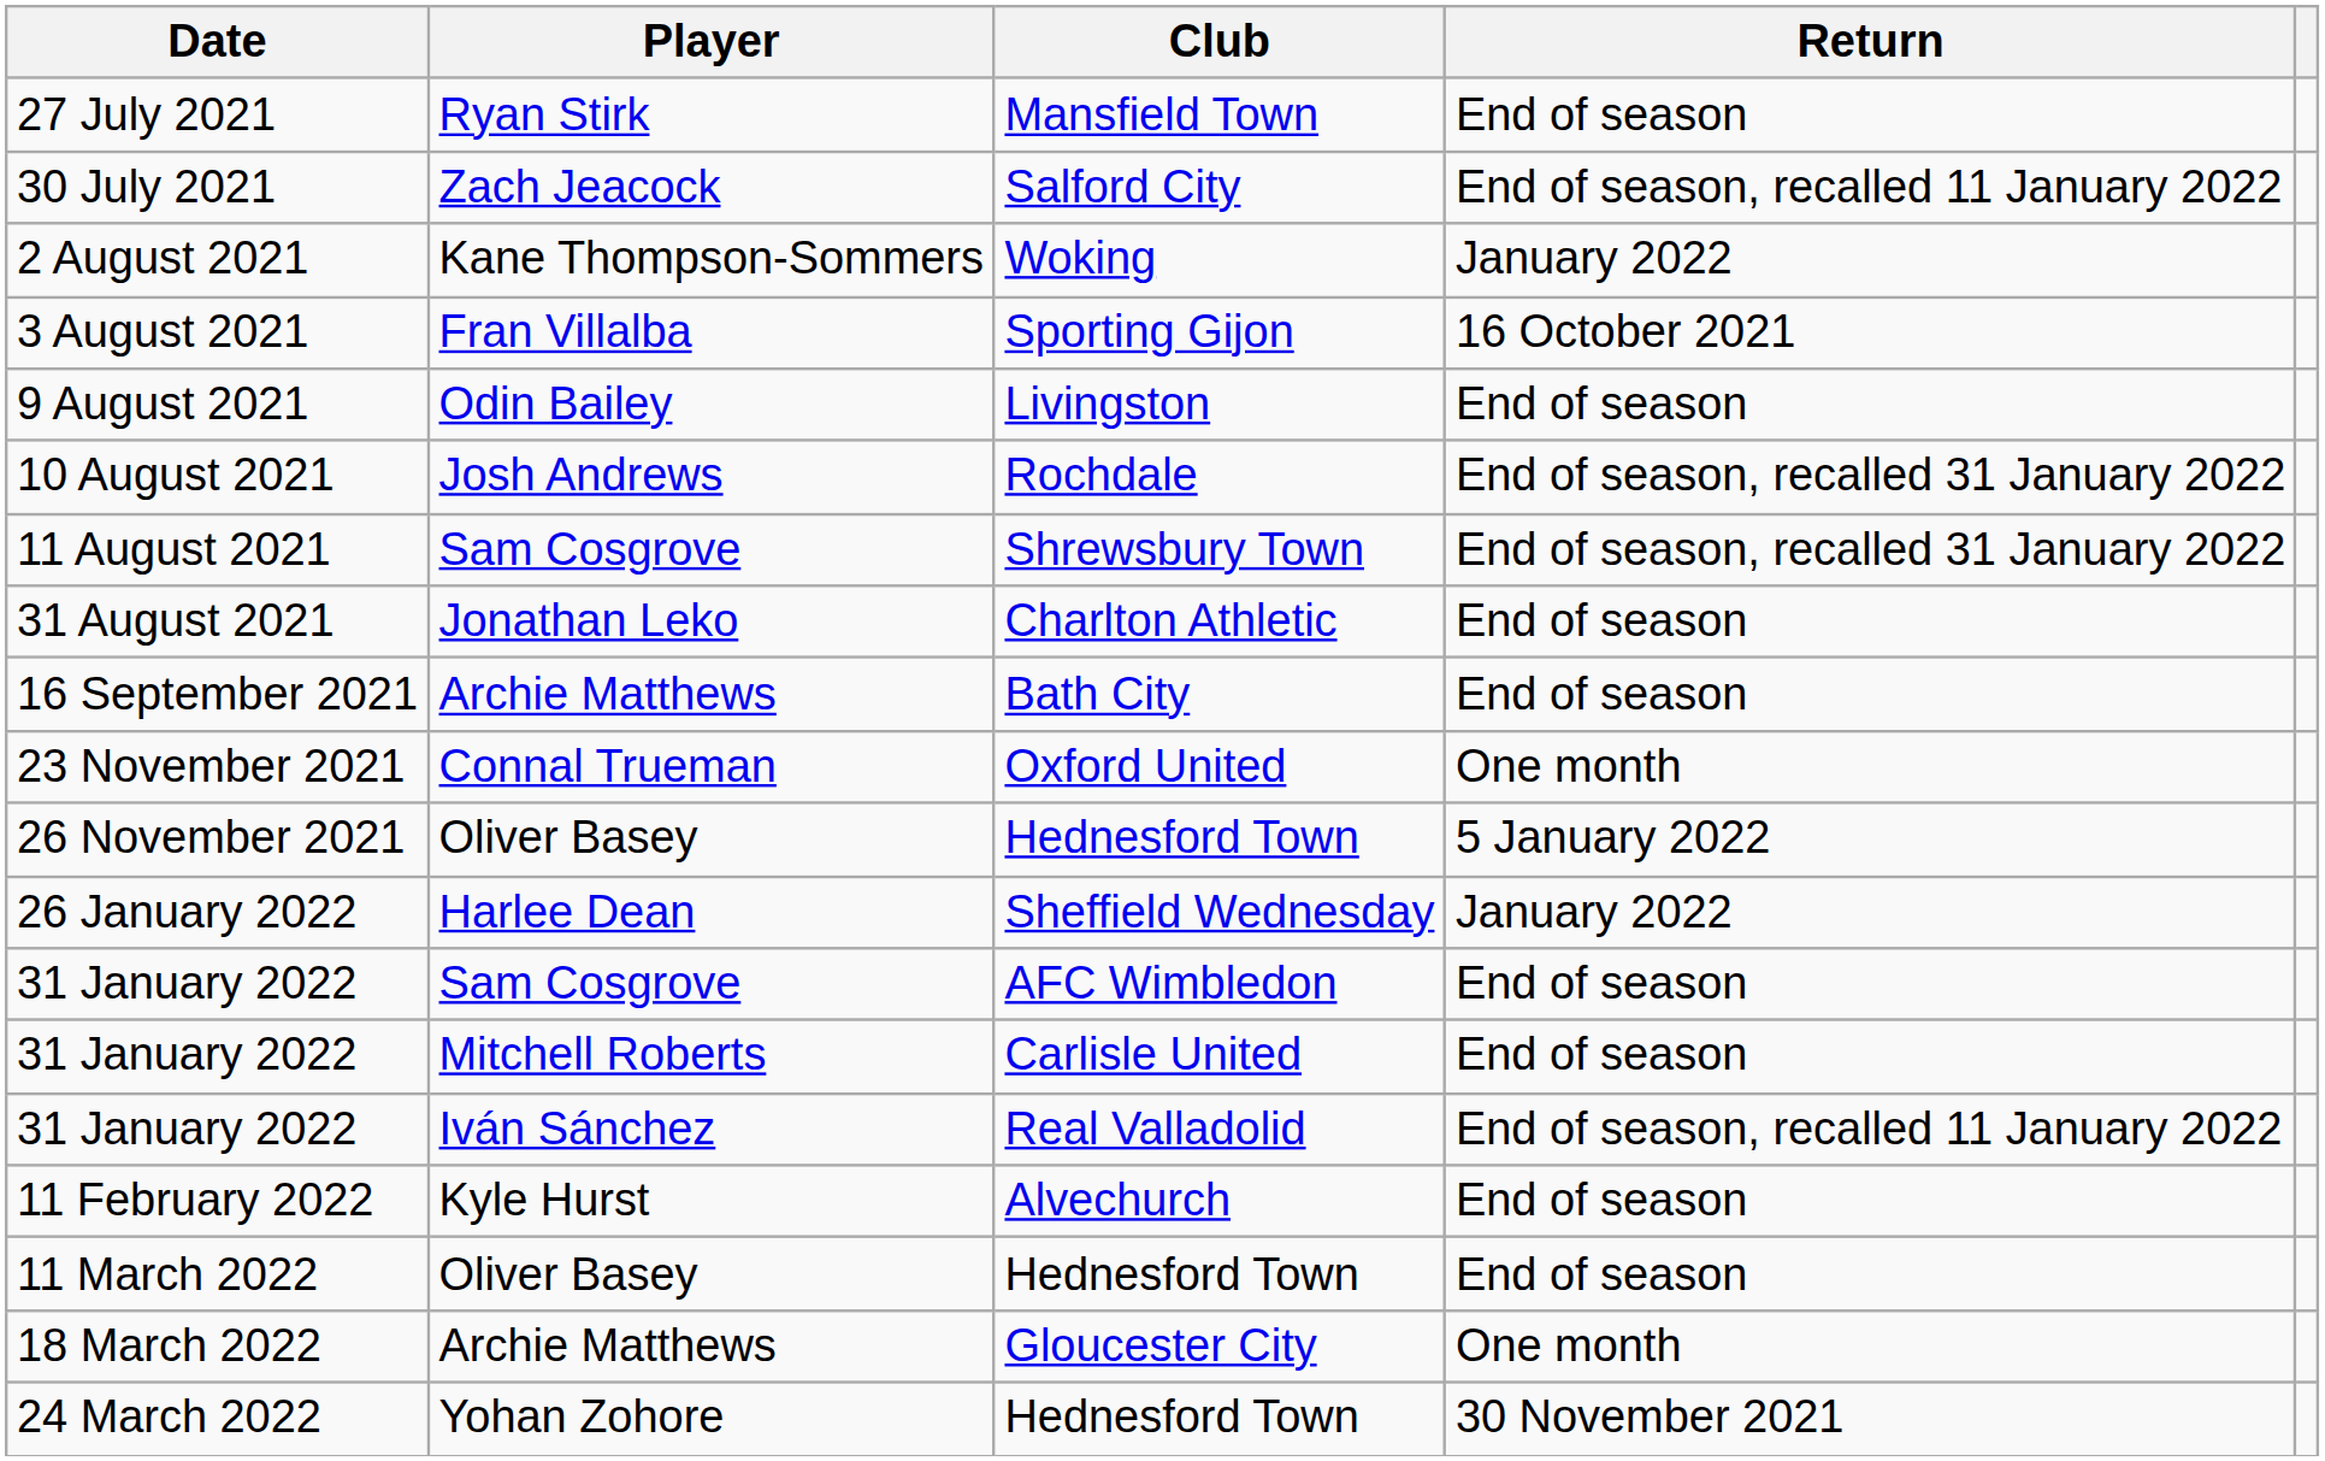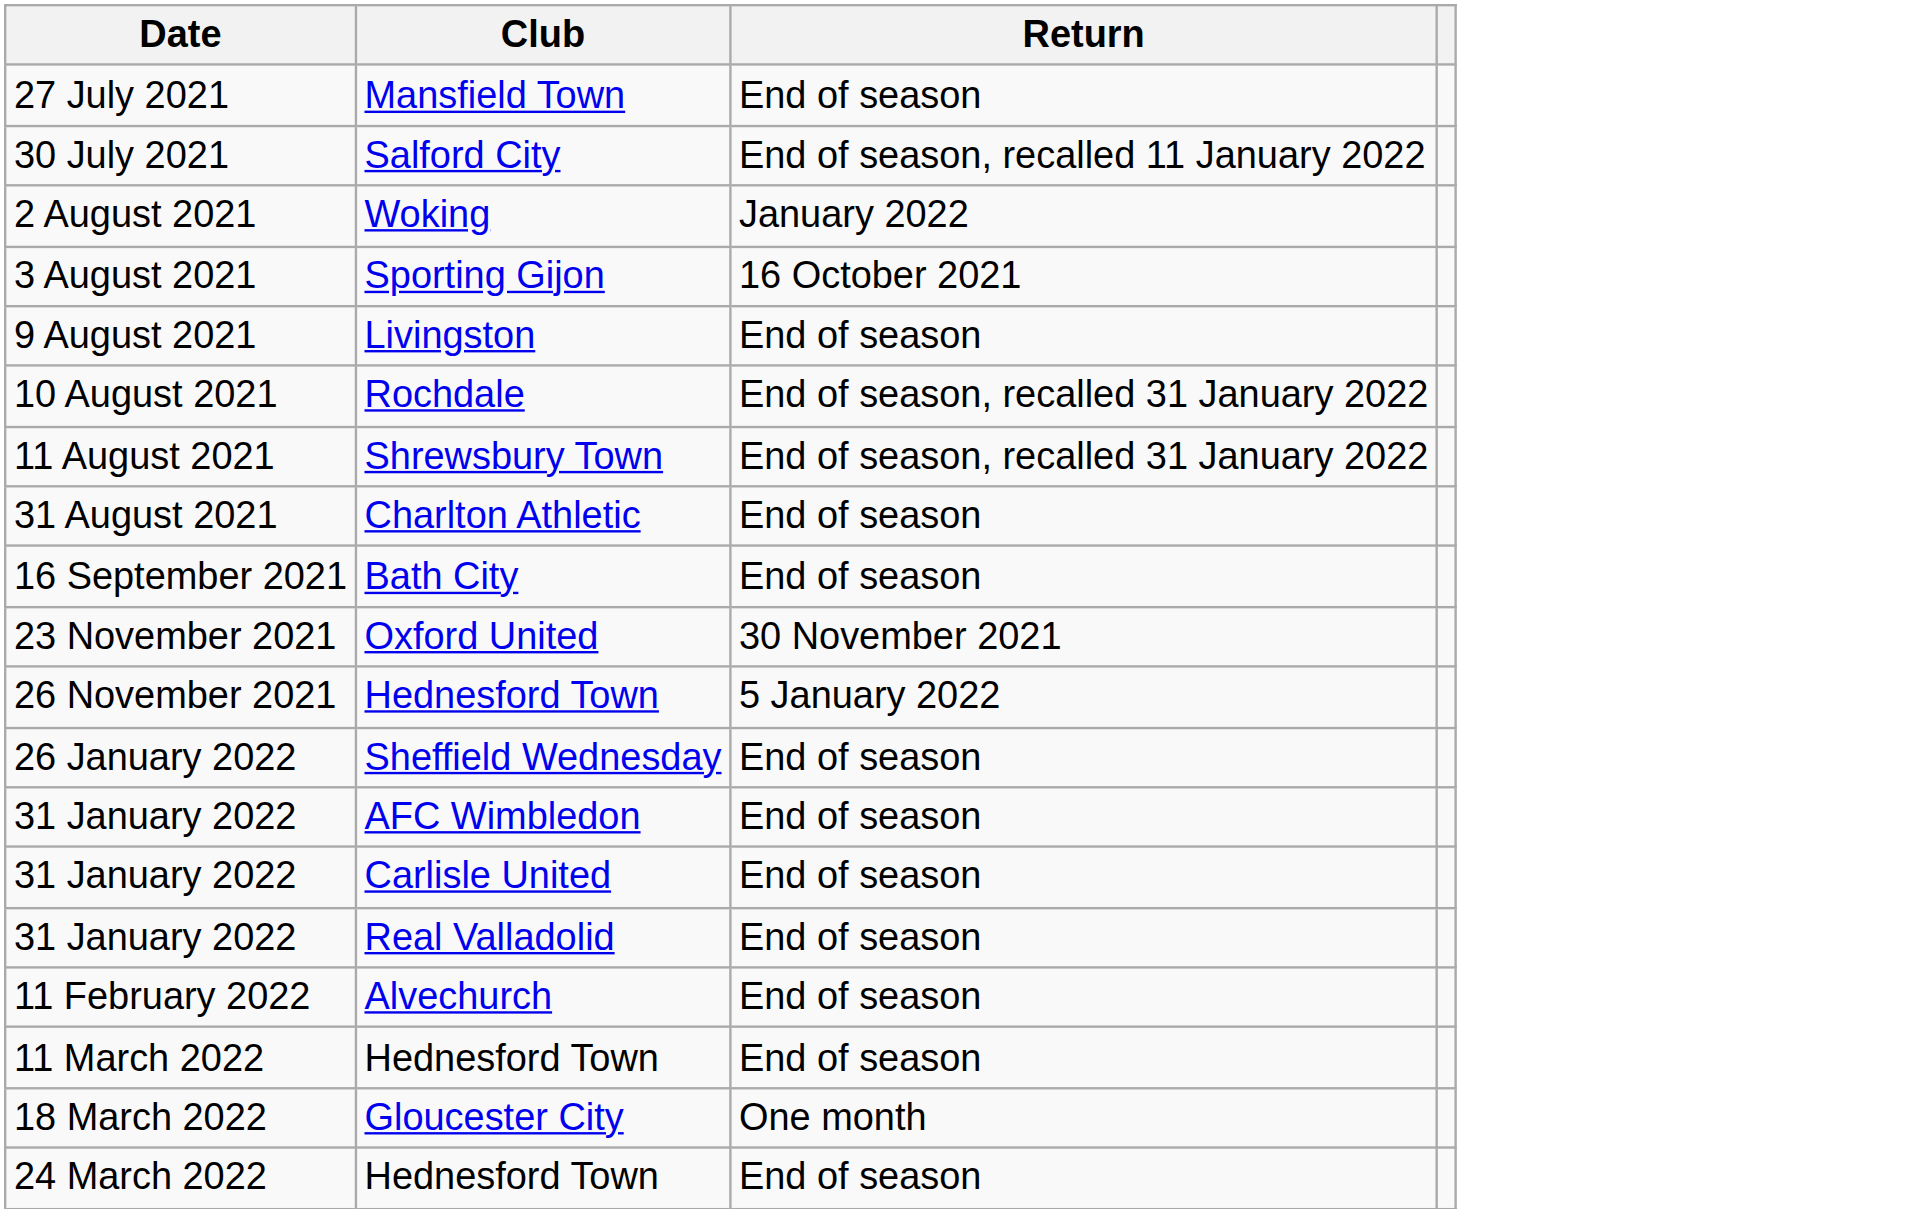 <table class="wikitable">
 <tr>
 <th>Date</th>
-<th>Player</th>
 <th>Club</th>
 <th>Return</th>
 <th></th>
 </tr>
 <tr>
 <td>27 July 2021</td>
-<td><a href='#'>Ryan Stirk</a></td>
 <td><a href='#'>Mansfield Town</a></td>
 <td>End of season</td>
 <td style="text-align:center"></td>
 </tr>
 <tr>
 <td>30 July 2021</td>
-<td><a href='#'>Zach Jeacock</a></td>
 <td><a href='#'>Salford City</a></td>
 <td>End of season, recalled 11 January 2022</td>
 <td style="text-align:center"></td>
 </tr>
 <tr>
 <td>2 August 2021</td>
-<td>Kane Thompson-Sommers</td>
 <td><a href='#'>Woking</a></td>
 <td>January 2022</td>
 <td style="text-align:center"></td>
 </tr>
 <tr>
 <td>3 August 2021</td>
-<td><a href='#'>Fran Villalba</a></td>
 <td><a href='#'>Sporting Gijon</a></td>
 <td>16 October 2021</td>
 <td style="text-align:center"></td>
 </tr>
 <tr>
 <td>9 August 2021</td>
-<td><a href='#'>Odin Bailey</a></td>
 <td><a href='#'>Livingston</a></td>
 <td>End of season</td>
 <td style="text-align:center"></td>
 </tr>
 <tr>
 <td>10 August 2021</td>
-<td><a href='#'>Josh Andrews</a></td>
 <td><a href='#'>Rochdale</a></td>
 <td>End of season, recalled 31 January 2022</td>
 <td style="text-align:center"></td>
 </tr>
 <tr>
 <td>11 August 2021</td>
-<td><a href='#'>Sam Cosgrove</a></td>
 <td><a href='#'>Shrewsbury Town</a></td>
 <td>End of season, recalled 31 January 2022</td>
 <td style="text-align:center"></td>
 </tr>
 <tr>
 <td>31 August 2021</td>
-<td><a href='#'>Jonathan Leko</a></td>
 <td><a href='#'>Charlton Athletic</a></td>
 <td>End of season</td>
 <td style="text-align:center"></td>
 </tr>
 <tr>
 <td>16 September 2021</td>
-<td><a href='#'>Archie Matthews</a></td>
 <td><a href='#'>Bath City</a></td>
 <td>End of season</td>
 <td style="text-align:center"></td>
 </tr>
 <tr>
 <td>23 November 2021</td>
-<td><a href='#'>Connal Trueman</a></td>
 <td><a href='#'>Oxford United</a></td>
-<td>One month</td>
+<td>30 November 2021</td>
 <td style="text-align:center"></td>
 </tr>
 <tr>
 <td>26 November 2021</td>
-<td>Oliver Basey</td>
 <td><a href='#'>Hednesford Town</a></td>
 <td>5 January 2022</td>
 <td style="text-align:center"></td>
 </tr>
 <tr>
 <td>26 January 2022</td>
-<td><a href='#'>Harlee Dean</a></td>
 <td><a href='#'>Sheffield Wednesday</a></td>
-<td>January 2022</td>
+<td>End of season</td>
 <td style="text-align:center"></td>
 </tr>
 <tr>
 <td>31 January 2022</td>
-<td><a href='#'>Sam Cosgrove</a></td>
 <td><a href='#'>AFC Wimbledon</a></td>
 <td>End of season</td>
 <td style="text-align:center"></td>
 </tr>
 <tr>
 <td>31 January 2022</td>
-<td><a href='#'>Mitchell Roberts</a></td>
 <td><a href='#'>Carlisle United</a></td>
 <td>End of season</td>
 <td style="text-align:center"></td>
 </tr>
 <tr>
 <td>31 January 2022</td>
-<td><a href='#'>Iván Sánchez</a></td>
 <td><a href='#'>Real Valladolid</a></td>
-<td>End of season, recalled 11 January 2022</td>
+<td>End of season</td>
 <td style="text-align:center"></td>
 </tr>
 <tr>
 <td>11 February 2022</td>
-<td>Kyle Hurst</td>
 <td><a href='#'>Alvechurch</a></td>
 <td>End of season</td>
 <td style="text-align:center"></td>
 </tr>
 <tr>
 <td>11 March 2022</td>
-<td>Oliver Basey</td>
 <td>Hednesford Town</td>
 <td>End of season</td>
 <td style="text-align:center"></td>
 </tr>
 <tr>
 <td>18 March 2022</td>
-<td>Archie Matthews</td>
 <td><a href='#'>Gloucester City</a></td>
 <td>One month</td>
 <td style="text-align:center"></td>
 </tr>
 <tr>
 <td>24 March 2022</td>
-<td>Yohan Zohore</td>
 <td>Hednesford Town</td>
-<td>30 November 2021</td>
+<td>End of season</td>
 <td style="text-align:center"></td>
 </tr>
 </table>
